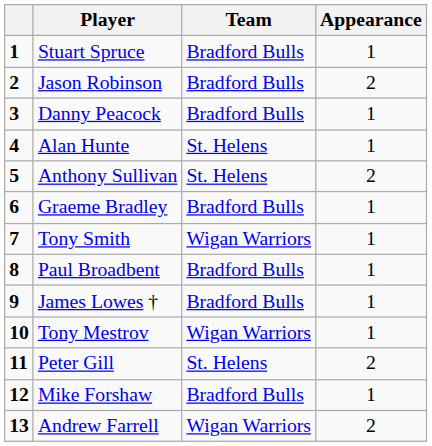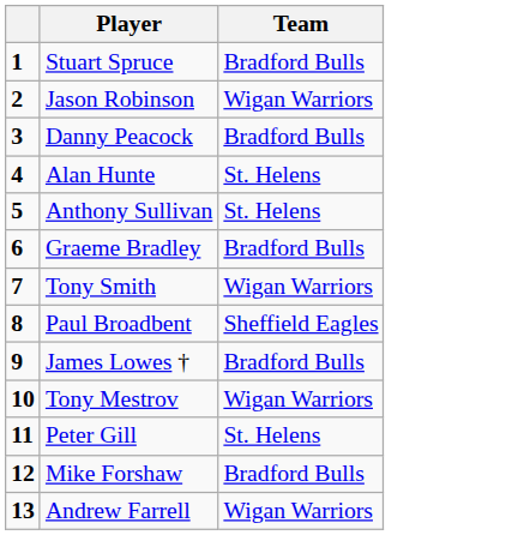 <table class="wikitable">
 <tr>
 <th></th>
 <th>Player</th>
 <th>Team</th>
-<th>Appearance</th>
 </tr>
 <tr>
 <td><strong>1</strong></td>
 <td> <a href='#'>Stuart Spruce</a></td>
 <td> <a href='#'>Bradford Bulls</a></td>
-<td style="text-align:center;">1</td>
 </tr>
 <tr>
 <td><strong>2</strong></td>
 <td> <a href='#'>Jason Robinson</a></td>
-<td> <a href='#'>Bradford Bulls</a></td>
-<td style="text-align:center;">2</td>
+<td> <a href='#'>Wigan Warriors</a></td>
 </tr>
 <tr>
 <td><strong>3</strong></td>
 <td> <a href='#'>Danny Peacock</a></td>
 <td> <a href='#'>Bradford Bulls</a></td>
-<td style="text-align:center;">1</td>
 </tr>
 <tr>
 <td><strong>4</strong></td>
 <td> <a href='#'>Alan Hunte</a></td>
 <td> <a href='#'>St. Helens</a></td>
-<td style="text-align:center;">1</td>
 </tr>
 <tr>
 <td><strong>5</strong></td>
 <td> <a href='#'>Anthony Sullivan</a></td>
 <td> <a href='#'>St. Helens</a></td>
-<td style="text-align:center;">2</td>
 </tr>
 <tr>
 <td><strong>6</strong></td>
 <td> <a href='#'>Graeme Bradley</a></td>
 <td> <a href='#'>Bradford Bulls</a></td>
-<td style="text-align:center;">1</td>
 </tr>
 <tr>
 <td><strong>7</strong></td>
 <td> <a href='#'>Tony Smith</a></td>
 <td> <a href='#'>Wigan Warriors</a></td>
-<td style="text-align:center;">1</td>
 </tr>
 <tr>
 <td><strong>8</strong></td>
 <td> <a href='#'>Paul Broadbent</a></td>
-<td> <a href='#'>Bradford Bulls</a></td>
-<td style="text-align:center;">1</td>
+<td> <a href='#'>Sheffield Eagles</a></td>
 </tr>
 <tr>
 <td><strong>9</strong></td>
 <td> <a href='#'>James Lowes</a> †</td>
 <td> <a href='#'>Bradford Bulls</a></td>
-<td style="text-align:center;">1</td>
 </tr>
 <tr>
 <td><strong>10</strong></td>
 <td> <a href='#'>Tony Mestrov</a></td>
 <td> <a href='#'>Wigan Warriors</a></td>
-<td style="text-align:center;">1</td>
 </tr>
 <tr>
 <td><strong>11</strong></td>
 <td> <a href='#'>Peter Gill</a></td>
 <td> <a href='#'>St. Helens</a></td>
-<td style="text-align:center;">2</td>
 </tr>
 <tr>
 <td><strong>12</strong></td>
 <td> <a href='#'>Mike Forshaw</a></td>
 <td> <a href='#'>Bradford Bulls</a></td>
-<td style="text-align:center;">1</td>
 </tr>
 <tr>
 <td><strong>13</strong></td>
 <td> <a href='#'>Andrew Farrell</a></td>
 <td> <a href='#'>Wigan Warriors</a></td>
-<td style="text-align:center;">2</td>
 </tr>
 </table>
